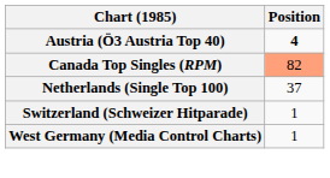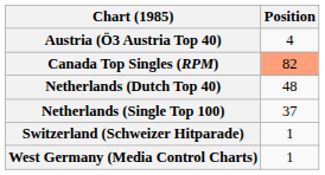 <table class="wikitable sortable plainrowheaders" style="text-align:center">
 <tr>
 <th>Chart (1985)</th>
 <th>Position</th>
 </tr>
 <tr>
 <th scope="row">Austria (Ö3 Austria Top 40)</th>
-<td><strong>4</strong></td>
+<td>4</td>
 </tr>
 <tr>
 <th scope="row">Canada Top Singles (<em>RPM</em>)</th>
 <td style="background: lightsalmon;">82</td>
+</tr>
+<tr>
+<th scope="row">Netherlands (Dutch Top 40)</th>
+<td>48</td>
 </tr>
 <tr>
 <th scope="row">Netherlands (Single Top 100)</th>
 <td>37</td>
 </tr>
 <tr>
 <th scope="row">Switzerland (Schweizer Hitparade)</th>
 <td>1</td>
 </tr>
 <tr>
 <th scope="row">West Germany (Media Control Charts)</th>
 <td>1</td>
 </tr>
 </table>
